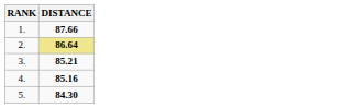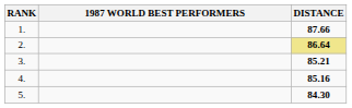 <table class="wikitable" style="border-collapse: collapse; font-size: 90%;">
 <tr>
 <th>RANK</th>
+<th align="center" style="width: 25em">1987 WORLD BEST PERFORMERS</th>
 <th align="center" style="width: 5em">DISTANCE</th>
 </tr>
 <tr>
 <td align="center">1.</td>
+<td></td>
 <td align="center"><strong>87.66</strong></td>
 </tr>
 <tr>
 <td align="center">2.</td>
+<td></td>
 <td align="center" style="background: khaki;"><strong>86.64</strong></td>
 </tr>
 <tr>
 <td align="center">3.</td>
+<td></td>
 <td align="center"><strong>85.21</strong></td>
 </tr>
 <tr>
 <td align="center">4.</td>
+<td></td>
 <td align="center"><strong>85.16</strong></td>
 </tr>
 <tr>
 <td align="center">5.</td>
+<td></td>
 <td align="center"><strong>84.30</strong></td>
 </tr>
 </table>
